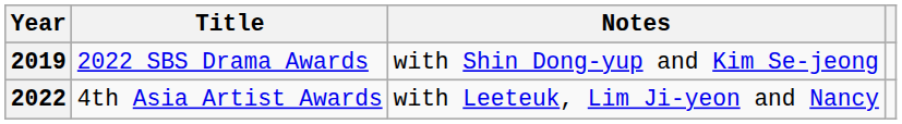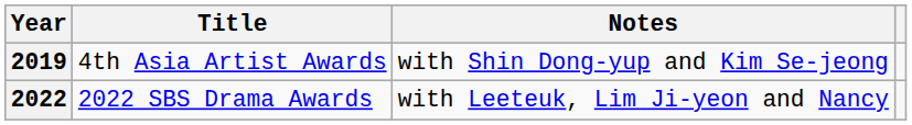 <table class="wikitable plainrowheaders sortable">
 <tr>
 <th scope="col">Year</th>
 <th scope="col">Title</th>
 <th scope="col">Notes</th>
 <th scope="col" class="unsortable"></th>
 </tr>
 <tr>
 <th scope="row">2019</th>
-<td><a href='#'>2022 SBS Drama Awards</a></td>
+<td>4th <a href='#'>Asia Artist Awards</a></td>
 <td>with <a href='#'>Shin Dong-yup</a> and <a href='#'>Kim Se-jeong</a></td>
 <td style="text-align:center"></td>
 </tr>
 <tr>
 <th scope="row">2022</th>
-<td>4th <a href='#'>Asia Artist Awards</a></td>
+<td><a href='#'>2022 SBS Drama Awards</a></td>
 <td>with <a href='#'>Leeteuk</a>, <a href='#'>Lim Ji-yeon</a> and <a href='#'>Nancy</a></td>
 <td style="text-align:center"></td>
 </tr>
 </table>
